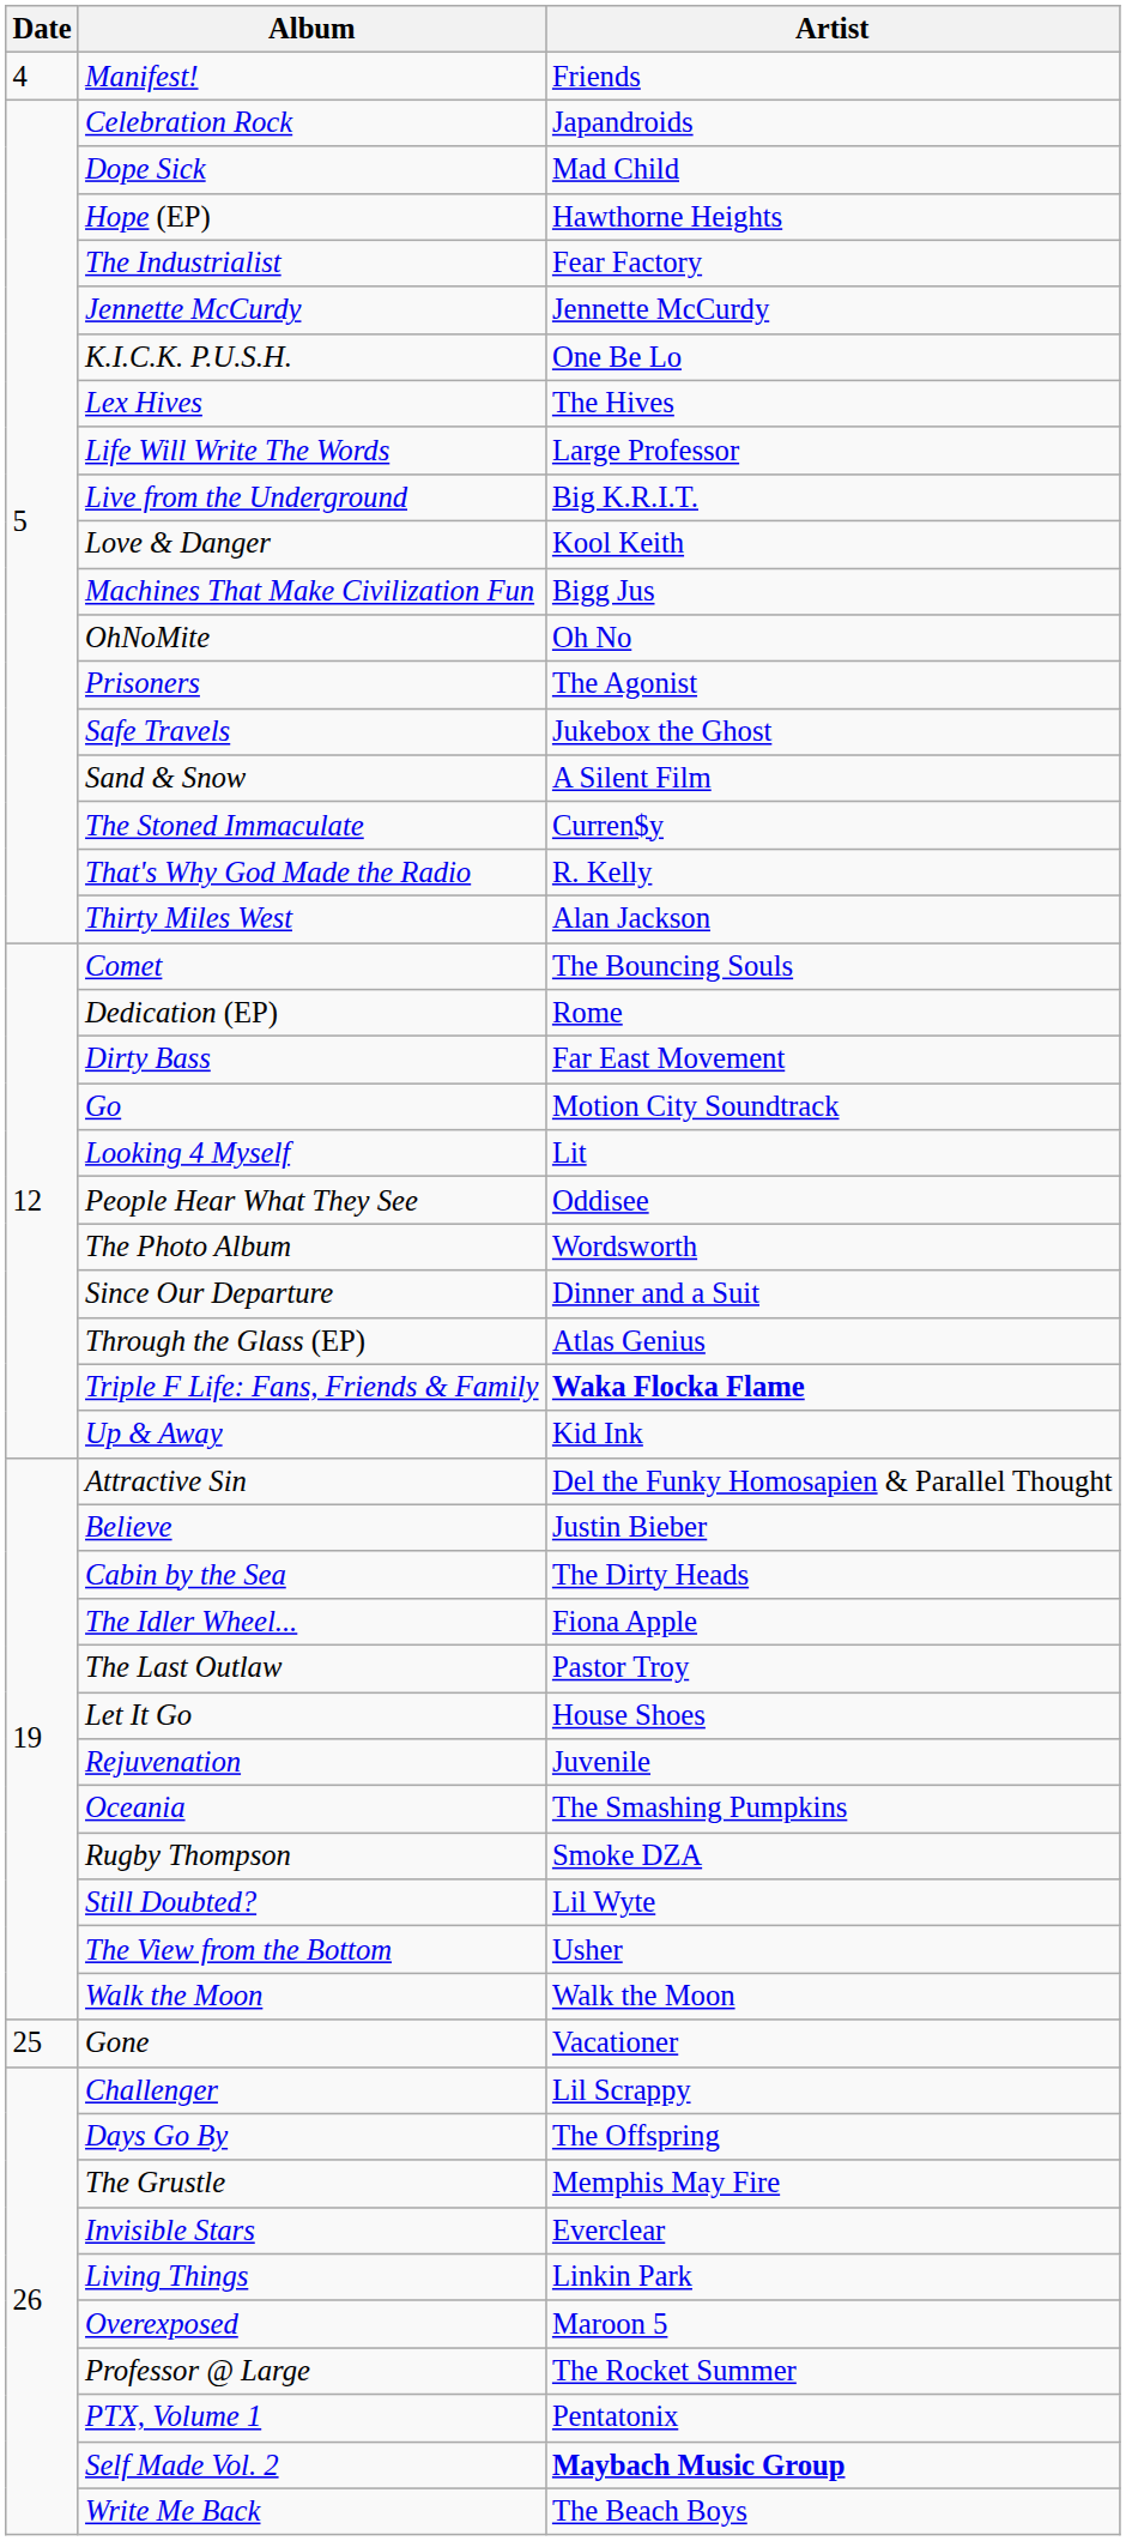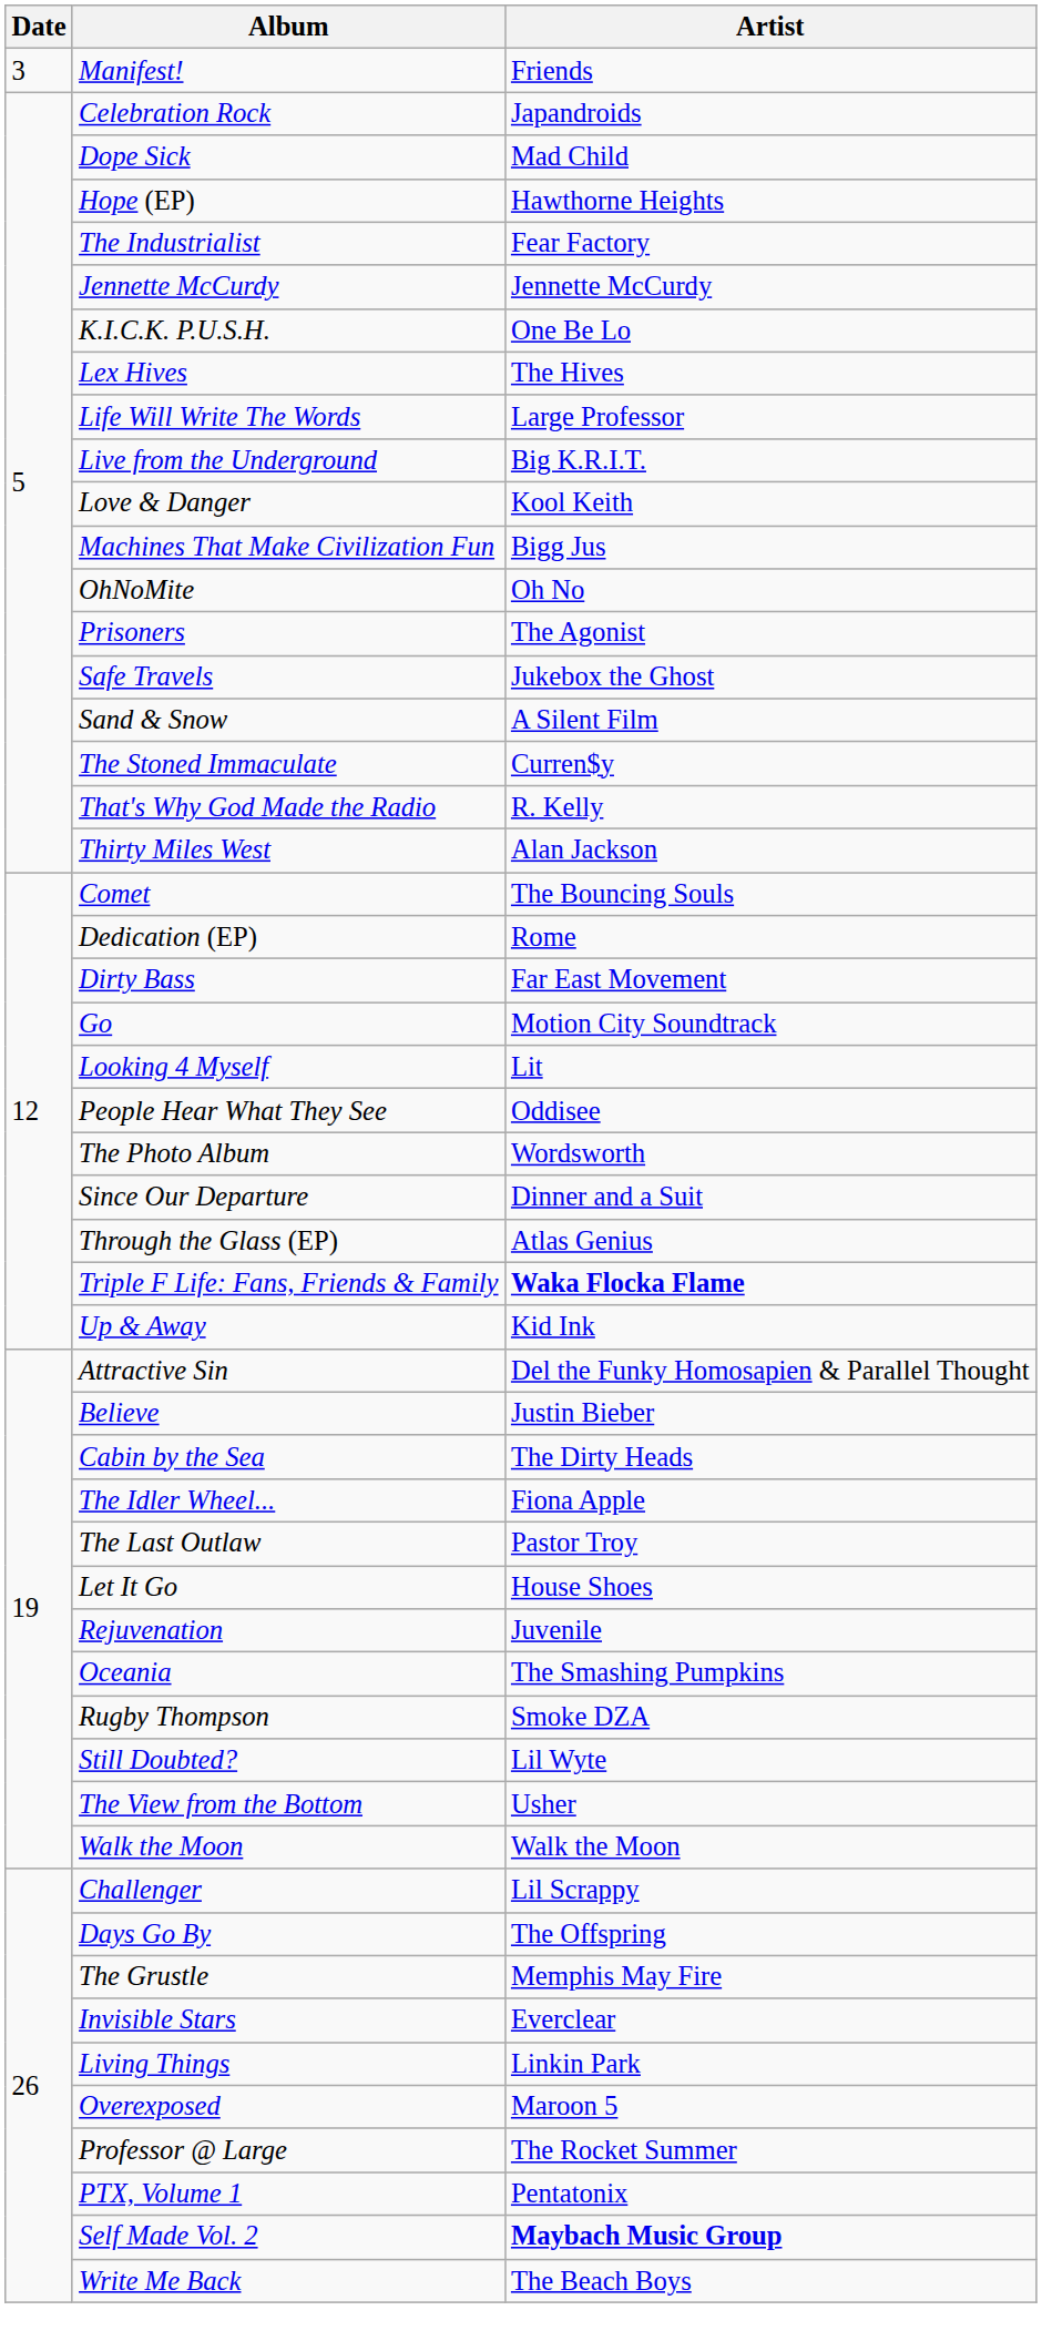 <table class="wikitable" style="text-align: left;">
 <tr>
 <th>Date</th>
 <th>Album</th>
 <th>Artist</th>
 </tr>
 <tr>
-<td>4</td>
+<td>3</td>
 <td><em><a href='#'>Manifest!</a></em></td>
 <td><a href='#'>Friends</a></td>
 </tr>
 <tr>
 <td rowspan="18">5</td>
 <td><em><a href='#'>Celebration Rock</a></em></td>
 <td><a href='#'>Japandroids</a></td>
 </tr>
 <tr>
 <td><em><a href='#'>Dope Sick</a></em></td>
 <td><a href='#'>Mad Child</a></td>
 </tr>
 <tr>
 <td><em><a href='#'>Hope</a></em> (EP)</td>
 <td><a href='#'>Hawthorne Heights</a></td>
 </tr>
 <tr>
 <td><em><a href='#'>The Industrialist</a></em></td>
 <td><a href='#'>Fear Factory</a></td>
 </tr>
 <tr>
 <td><em><a href='#'>Jennette McCurdy</a></em></td>
 <td><a href='#'>Jennette McCurdy</a></td>
 </tr>
 <tr>
 <td><em>K.I.C.K. P.U.S.H.</em></td>
 <td><a href='#'>One Be Lo</a></td>
 </tr>
 <tr>
 <td><em><a href='#'>Lex Hives</a></em></td>
 <td><a href='#'>The Hives</a></td>
 </tr>
 <tr>
 <td><em><a href='#'>Life Will Write The Words</a></em></td>
 <td><a href='#'>Large Professor</a></td>
 </tr>
 <tr>
 <td><em><a href='#'>Live from the Underground</a></em></td>
 <td><a href='#'>Big K.R.I.T.</a></td>
 </tr>
 <tr>
 <td><em>Love & Danger</em></td>
 <td><a href='#'>Kool Keith</a></td>
 </tr>
 <tr>
 <td><em><a href='#'>Machines That Make Civilization Fun</a></em></td>
 <td><a href='#'>Bigg Jus</a></td>
 </tr>
 <tr>
 <td><em>OhNoMite</em></td>
 <td><a href='#'>Oh No</a></td>
 </tr>
 <tr>
 <td><em><a href='#'>Prisoners</a></em></td>
 <td><a href='#'>The Agonist</a></td>
 </tr>
 <tr>
 <td><em><a href='#'>Safe Travels</a></em></td>
 <td><a href='#'>Jukebox the Ghost</a></td>
 </tr>
 <tr>
 <td><em>Sand & Snow</em></td>
 <td><a href='#'>A Silent Film</a></td>
 </tr>
 <tr>
 <td><em><a href='#'>The Stoned Immaculate</a></em></td>
 <td><a href='#'>Curren$y</a></td>
 </tr>
 <tr>
 <td><em><a href='#'>That's Why God Made the Radio</a></em></td>
 <td><a href='#'>R. Kelly</a></td>
 </tr>
 <tr>
 <td><em><a href='#'>Thirty Miles West</a></em></td>
 <td><a href='#'>Alan Jackson</a></td>
 </tr>
 <tr>
 <td rowspan="11">12</td>
 <td><em><a href='#'>Comet</a></em></td>
 <td><a href='#'>The Bouncing Souls</a></td>
 </tr>
 <tr>
 <td><em>Dedication</em> (EP)</td>
 <td><a href='#'>Rome</a></td>
 </tr>
 <tr>
 <td><em><a href='#'>Dirty Bass</a></em></td>
 <td><a href='#'>Far East Movement</a></td>
 </tr>
 <tr>
 <td><em><a href='#'>Go</a></em></td>
 <td><a href='#'>Motion City Soundtrack</a></td>
 </tr>
 <tr>
 <td><em><a href='#'>Looking 4 Myself</a></em></td>
 <td><a href='#'>Lit</a></td>
 </tr>
 <tr>
 <td><em>People Hear What They See</em></td>
 <td><a href='#'>Oddisee</a></td>
 </tr>
 <tr>
 <td><em>The Photo Album</em></td>
 <td><a href='#'>Wordsworth</a></td>
 </tr>
 <tr>
 <td><em>Since Our Departure</em></td>
 <td><a href='#'>Dinner and a Suit</a></td>
 </tr>
 <tr>
 <td><em>Through the Glass</em> (EP)</td>
 <td><a href='#'>Atlas Genius</a></td>
 </tr>
 <tr>
 <td><em><a href='#'>Triple F Life: Fans, Friends & Family</a></em></td>
 <td><strong><a href='#'>Waka Flocka Flame</a></strong></td>
 </tr>
 <tr>
 <td><em><a href='#'>Up & Away</a></em></td>
 <td><a href='#'>Kid Ink</a></td>
 </tr>
 <tr>
 <td rowspan="12">19</td>
 <td><em>Attractive Sin</em></td>
 <td><a href='#'>Del the Funky Homosapien</a> & Parallel Thought</td>
 </tr>
 <tr>
 <td><em><a href='#'>Believe</a></em></td>
 <td><a href='#'>Justin Bieber</a></td>
 </tr>
 <tr>
 <td><em><a href='#'>Cabin by the Sea</a></em></td>
 <td><a href='#'>The Dirty Heads</a></td>
 </tr>
 <tr>
 <td><em><a href='#'>The Idler Wheel...</a></em></td>
 <td><a href='#'>Fiona Apple</a></td>
 </tr>
 <tr>
 <td><em>The Last Outlaw</em></td>
 <td><a href='#'>Pastor Troy</a></td>
 </tr>
 <tr>
 <td><em>Let It Go</em></td>
 <td><a href='#'>House Shoes</a></td>
 </tr>
 <tr>
 <td><em><a href='#'>Rejuvenation</a></em></td>
 <td><a href='#'>Juvenile</a></td>
 </tr>
 <tr>
 <td><em><a href='#'>Oceania</a></em></td>
 <td><a href='#'>The Smashing Pumpkins</a></td>
 </tr>
 <tr>
 <td><em>Rugby Thompson</em></td>
 <td><a href='#'>Smoke DZA</a></td>
 </tr>
 <tr>
 <td><em><a href='#'>Still Doubted?</a></em></td>
 <td><a href='#'>Lil Wyte</a></td>
 </tr>
 <tr>
 <td><em><a href='#'>The View from the Bottom</a></em></td>
 <td><a href='#'>Usher</a></td>
 </tr>
 <tr>
 <td><em><a href='#'>Walk the Moon</a></em></td>
 <td><a href='#'>Walk the Moon</a></td>
 </tr>
 <tr>
-<td>25</td>
-<td><em>Gone</em></td>
-<td><a href='#'>Vacationer</a></td>
-</tr>
-<tr>
 <td rowspan="10">26</td>
 <td><em><a href='#'>Challenger</a></em></td>
 <td><a href='#'>Lil Scrappy</a></td>
 </tr>
 <tr>
 <td><em><a href='#'>Days Go By</a></em></td>
 <td><a href='#'>The Offspring</a></td>
 </tr>
 <tr>
 <td><em>The Grustle</em></td>
 <td><a href='#'>Memphis May Fire</a></td>
 </tr>
 <tr>
 <td><em><a href='#'>Invisible Stars</a></em></td>
 <td><a href='#'>Everclear</a></td>
 </tr>
 <tr>
 <td><em><a href='#'>Living Things</a></em></td>
 <td><a href='#'>Linkin Park</a></td>
 </tr>
 <tr>
 <td><em><a href='#'>Overexposed</a></em></td>
 <td><a href='#'>Maroon 5</a></td>
 </tr>
 <tr>
 <td><em>Professor @ Large</em></td>
 <td><a href='#'>The Rocket Summer</a></td>
 </tr>
 <tr>
 <td><em><a href='#'>PTX, Volume 1</a></em></td>
 <td><a href='#'>Pentatonix</a></td>
 </tr>
 <tr>
 <td><em><a href='#'>Self Made Vol. 2</a></em></td>
 <td><strong><a href='#'>Maybach Music Group</a></strong></td>
 </tr>
 <tr>
 <td><em><a href='#'>Write Me Back</a></em></td>
 <td><a href='#'>The Beach Boys</a></td>
 </tr>
 </table>
